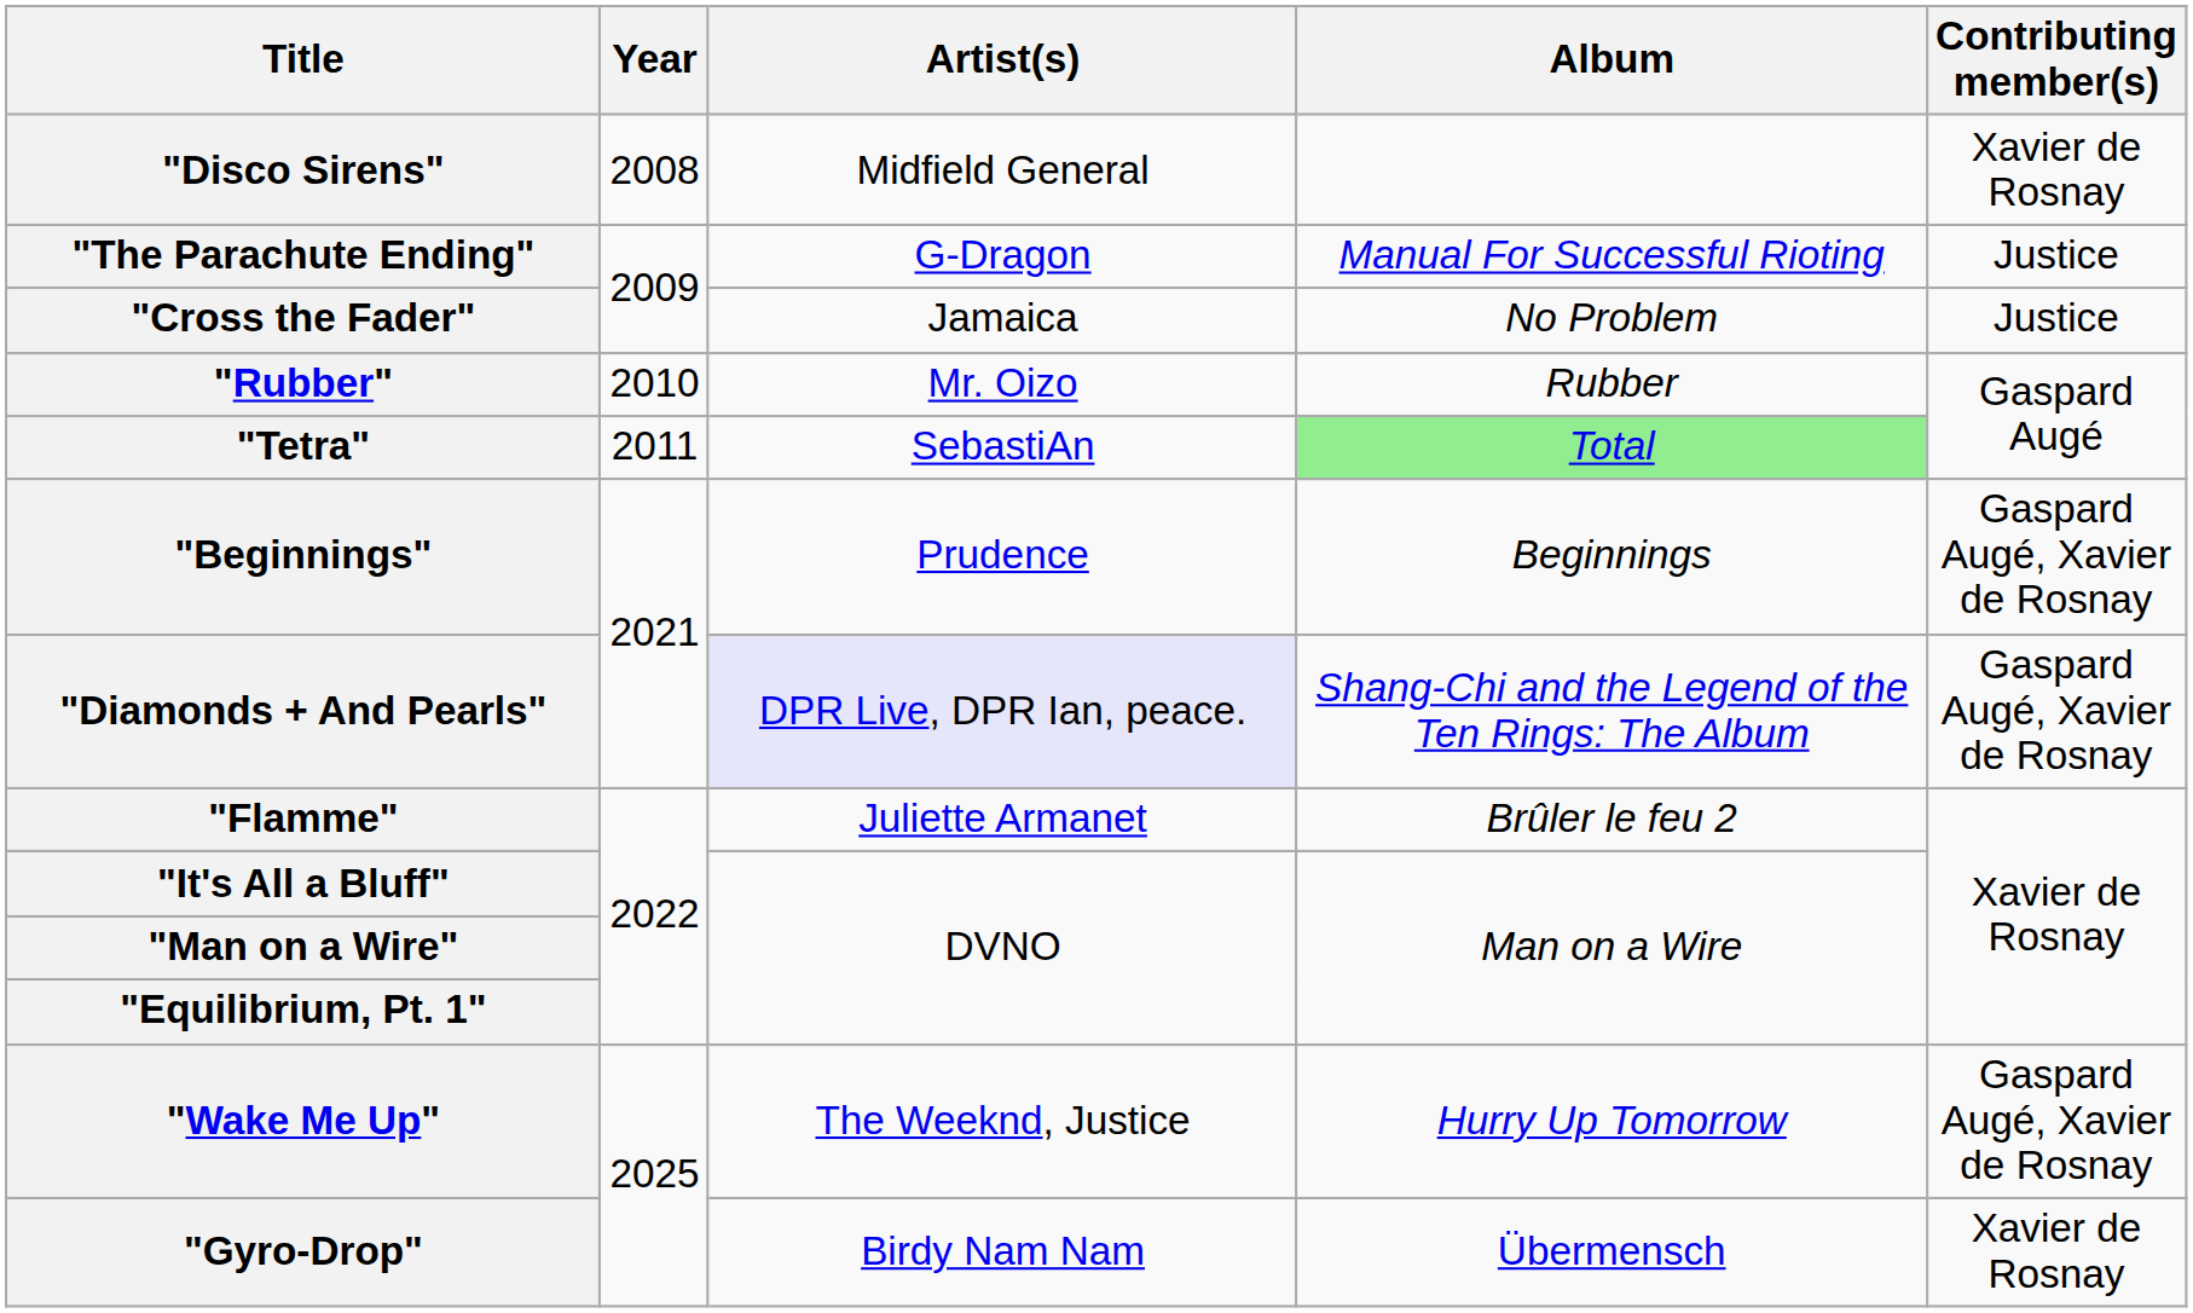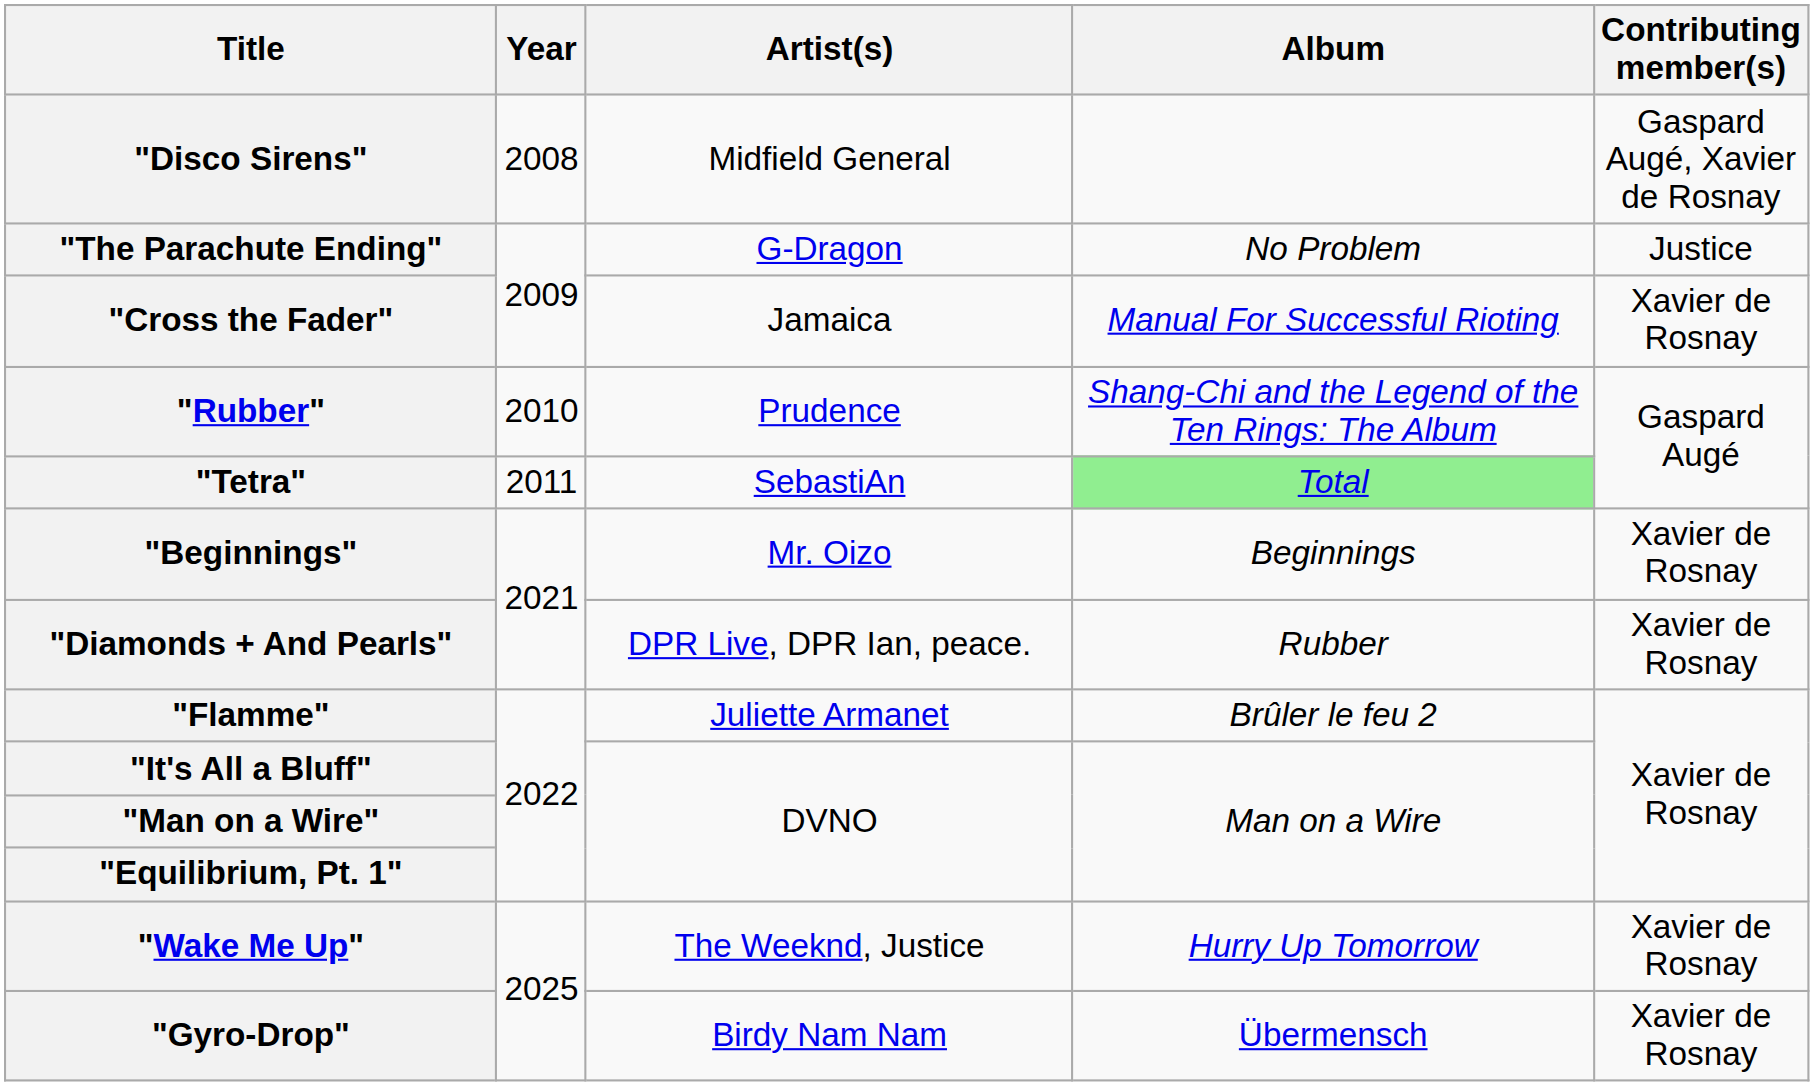 <table class="wikitable plainrowheaders" style="text-align:center;">
 <tr>
 <th scope="col" style="width:15em;">Title</th>
 <th scope="col">Year</th>
 <th scope="col" style="width:15em;">Artist(s)</th>
 <th scope="col" style="width:16em;">Album</th>
 <th scope="col">Contributing member(s)</th>
 </tr>
 <tr>
 <th scope="row">"Disco Sirens"</th>
 <td>2008</td>
 <td>Midfield General</td>
 <td></td>
-<td>Xavier de Rosnay</td>
+<td>Gaspard Augé, Xavier de Rosnay</td>
 </tr>
 <tr>
 <th scope="row">"The Parachute Ending"</th>
 <td rowspan="2">2009</td>
 <td><a href='#'>G-Dragon</a></td>
-<td><em><a href='#'>Manual For Successful Rioting</a></em></td>
+<td><em>No Problem</em></td>
 <td>Justice</td>
 </tr>
 <tr>
 <th scope="row">"Cross the Fader"</th>
 <td>Jamaica</td>
-<td><em>No Problem</em></td>
-<td>Justice</td>
+<td><em><a href='#'>Manual For Successful Rioting</a></em></td>
+<td>Xavier de Rosnay</td>
 </tr>
 <tr>
 <th scope="row">"<a href='#'>Rubber</a>"</th>
 <td>2010</td>
-<td><a href='#'>Mr. Oizo</a></td>
-<td><em>Rubber</em></td>
+<td><a href='#'>Prudence</a></td>
+<td><em><a href='#'>Shang-Chi and the Legend of the Ten Rings: The Album</a></em></td>
 <td rowspan="2">Gaspard Augé</td>
 </tr>
 <tr>
 <th scope="row">"Tetra"</th>
 <td>2011</td>
 <td><a href='#'>SebastiAn</a></td>
 <td style="background: lightgreen;"><em><a href='#'>Total</a></em></td>
 </tr>
 <tr>
 <th scope="row">"Beginnings"</th>
 <td rowspan="2">2021</td>
-<td><a href='#'>Prudence</a></td>
+<td><a href='#'>Mr. Oizo</a></td>
 <td><em>Beginnings</em></td>
-<td>Gaspard Augé, Xavier de Rosnay</td>
+<td>Xavier de Rosnay</td>
 </tr>
 <tr>
 <th scope="row">"Diamonds + And Pearls"</th>
-<td style="background: lavender;"><a href='#'>DPR Live</a>, DPR Ian, peace.</td>
-<td><em><a href='#'>Shang-Chi and the Legend of the Ten Rings: The Album</a></em></td>
-<td>Gaspard Augé, Xavier de Rosnay</td>
+<td><a href='#'>DPR Live</a>, DPR Ian, peace.</td>
+<td><em>Rubber</em></td>
+<td>Xavier de Rosnay</td>
 </tr>
 <tr>
 <th scope="row">"Flamme"</th>
 <td rowspan="4">2022</td>
 <td><a href='#'>Juliette Armanet</a></td>
 <td><em>Brûler le feu 2</em></td>
 <td rowspan="4">Xavier de Rosnay</td>
 </tr>
 <tr>
 <th scope="row">"It's All a Bluff"</th>
 <td rowspan="3">DVNO</td>
 <td rowspan="3"><em>Man on a Wire</em></td>
 </tr>
 <tr>
 <th scope="row">"Man on a Wire"</th>
 </tr>
 <tr>
 <th scope="row">"Equilibrium, Pt. 1"</th>
 </tr>
 <tr>
 <th scope="row">"<a href='#'>Wake Me Up</a>"</th>
 <td rowspan="2">2025</td>
 <td><a href='#'>The Weeknd</a>, Justice</td>
 <td><em><a href='#'>Hurry Up Tomorrow</a></em></td>
-<td>Gaspard Augé, Xavier de Rosnay</td>
+<td>Xavier de Rosnay</td>
 </tr>
 <tr>
 <th scope="row">"Gyro-Drop"</th>
 <td><a href='#'>Birdy Nam Nam</a></td>
 <td><a href='#'>Übermensch</a></td>
 <td>Xavier de Rosnay</td>
 </tr>
 </table>
